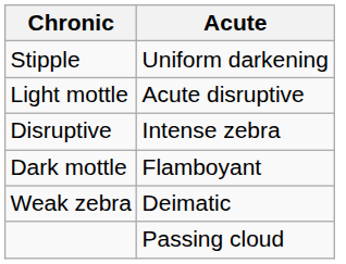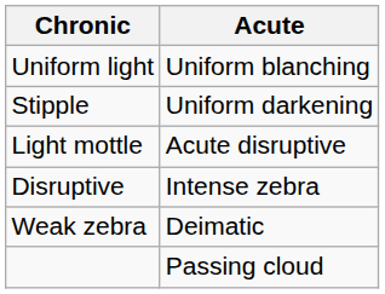 <table class="wikitable">
 <tr>
 <th>Chronic</th>
 <th>Acute</th>
+</tr>
+<tr>
+<td>Uniform light</td>
+<td>Uniform blanching</td>
 </tr>
 <tr>
 <td>Stipple</td>
 <td>Uniform darkening</td>
 </tr>
 <tr>
 <td>Light mottle</td>
 <td>Acute disruptive</td>
 </tr>
 <tr>
 <td>Disruptive</td>
 <td>Intense zebra</td>
 </tr>
 <tr>
-<td>Dark mottle</td>
-<td>Flamboyant</td>
-</tr>
-<tr>
 <td>Weak zebra</td>
 <td>Deimatic</td>
 </tr>
 <tr>
 <td></td>
 <td>Passing cloud</td>
 </tr>
 </table>
